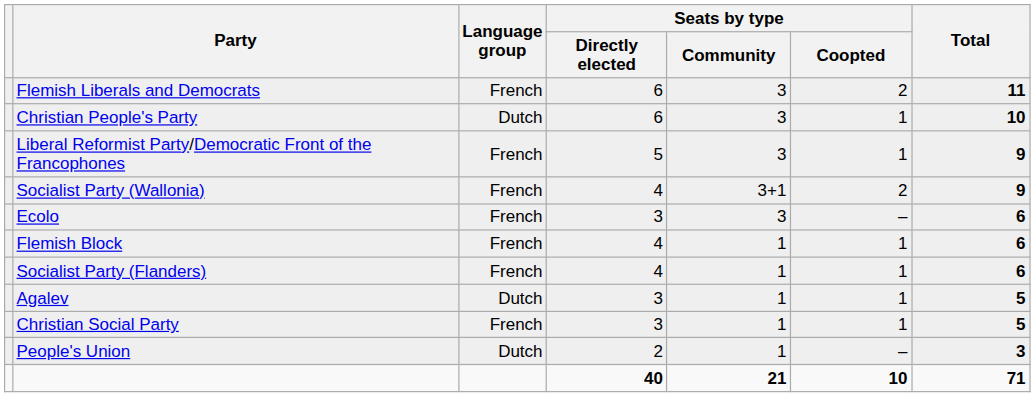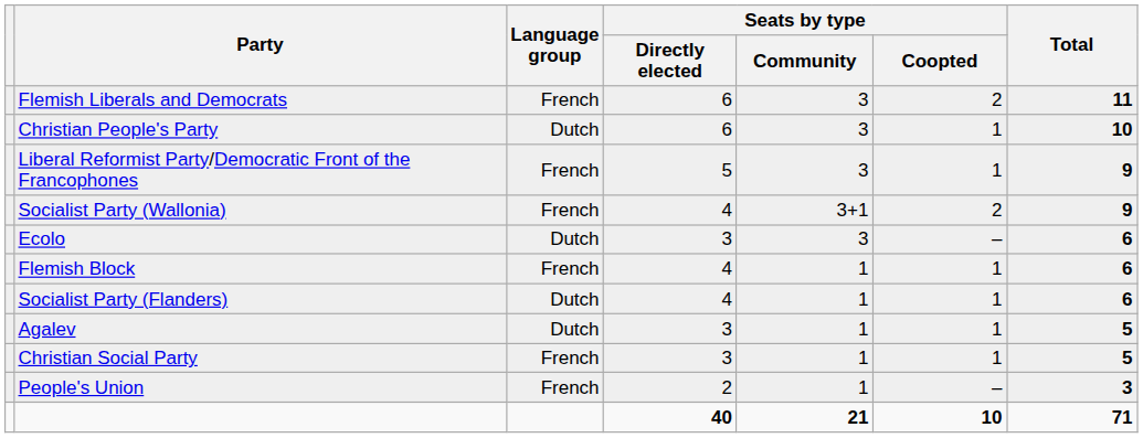 <table class="sortable wikitable" style="text-align:left; font-size:90%">
 <tr>
 <th rowspan="2"></th>
 <th style="width:400px;" rowspan="2">Party</th>
 <th rowspan="2">Language group</th>
 <th colspan="3">Seats by type</th>
 <th rowspan="2" style="width:100px;">Total</th>
 </tr>
 <tr>
 <th style="width:100px;">Directly elected</th>
 <th style="width:100px;">Community</th>
 <th style="width:100px;">Coopted</th>
 </tr>
 <tr style="text-align:right; background:#efefef;">
 <td></td>
 <td align=left><a href='#'>Flemish Liberals and Democrats</a></td>
 <td>French</td>
 <td>6</td>
 <td>3</td>
 <td>2</td>
 <td><strong>11</strong></td>
 </tr>
 <tr style="text-align:right; background:#efefef;">
 <td></td>
 <td align=left><a href='#'>Christian People's Party</a></td>
 <td>Dutch</td>
 <td>6</td>
 <td>3</td>
 <td>1</td>
 <td><strong>10</strong></td>
 </tr>
 <tr style="text-align:right; background:#efefef;">
 <td></td>
 <td align=left><a href='#'>Liberal Reformist Party</a>/<a href='#'>Democratic Front of the Francophones</a></td>
 <td>French</td>
 <td>5</td>
 <td>3</td>
 <td>1</td>
 <td><strong>9</strong></td>
 </tr>
 <tr style="text-align:right; background:#efefef;">
 <td></td>
 <td align=left><a href='#'>Socialist Party (Wallonia)</a></td>
 <td>French</td>
 <td>4</td>
 <td>3+1</td>
 <td>2</td>
 <td><strong>9</strong></td>
 </tr>
 <tr style="text-align:right; background:#efefef;">
 <td></td>
 <td align=left><a href='#'>Ecolo</a></td>
-<td>French</td>
+<td>Dutch</td>
 <td>3</td>
 <td>3</td>
 <td>–</td>
 <td><strong>6</strong></td>
 </tr>
 <tr style="text-align:right; background:#efefef;">
 <td></td>
 <td align=left><a href='#'>Flemish Block</a></td>
 <td>French</td>
 <td>4</td>
 <td>1</td>
 <td>1</td>
 <td><strong>6</strong></td>
 </tr>
 <tr style="text-align:right; background:#efefef;">
 <td></td>
 <td align=left><a href='#'>Socialist Party (Flanders)</a></td>
-<td>French</td>
+<td>Dutch</td>
 <td>4</td>
 <td>1</td>
 <td>1</td>
 <td><strong>6</strong></td>
 </tr>
 <tr style="text-align:right; background:#efefef;">
 <td></td>
 <td align=left><a href='#'>Agalev</a></td>
 <td>Dutch</td>
 <td>3</td>
 <td>1</td>
 <td>1</td>
 <td><strong>5</strong></td>
 </tr>
 <tr style="text-align:right; background:#efefef;">
 <td></td>
 <td align=left><a href='#'>Christian Social Party</a></td>
 <td>French</td>
 <td>3</td>
 <td>1</td>
 <td>1</td>
 <td><strong>5</strong></td>
 </tr>
 <tr style="text-align:right; background:#efefef;">
 <td></td>
 <td align=left><a href='#'>People's Union</a></td>
-<td>Dutch</td>
+<td>French</td>
 <td>2</td>
 <td>1</td>
 <td>–</td>
 <td><strong>3</strong></td>
 </tr>
 <tr style="text-align:right;">
 <td></td>
 <td></td>
 <td></td>
 <td><strong>40</strong></td>
 <td><strong>21</strong></td>
 <td><strong>10</strong></td>
 <td><strong>71</strong></td>
 </tr>
 </table>
